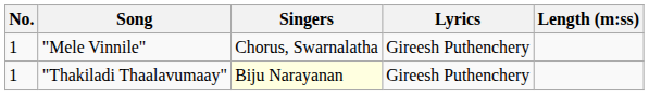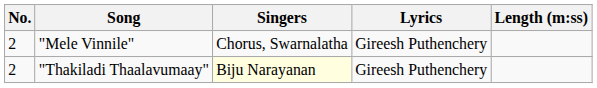 <table class="wikitable" style="font-size:95%;">
 <tr>
 <th>No.</th>
 <th>Song</th>
 <th>Singers</th>
 <th>Lyrics</th>
 <th>Length (m:ss)</th>
 </tr>
 <tr>
-<td>1</td>
+<td>2</td>
 <td>"Mele Vinnile"</td>
 <td>Chorus, Swarnalatha</td>
 <td>Gireesh Puthenchery</td>
 <td></td>
 </tr>
 <tr>
-<td>1</td>
+<td>2</td>
 <td>"Thakiladi Thaalavumaay"</td>
 <td style="background: lightyellow;">Biju Narayanan</td>
 <td>Gireesh Puthenchery</td>
 <td></td>
 </tr>
 </table>
